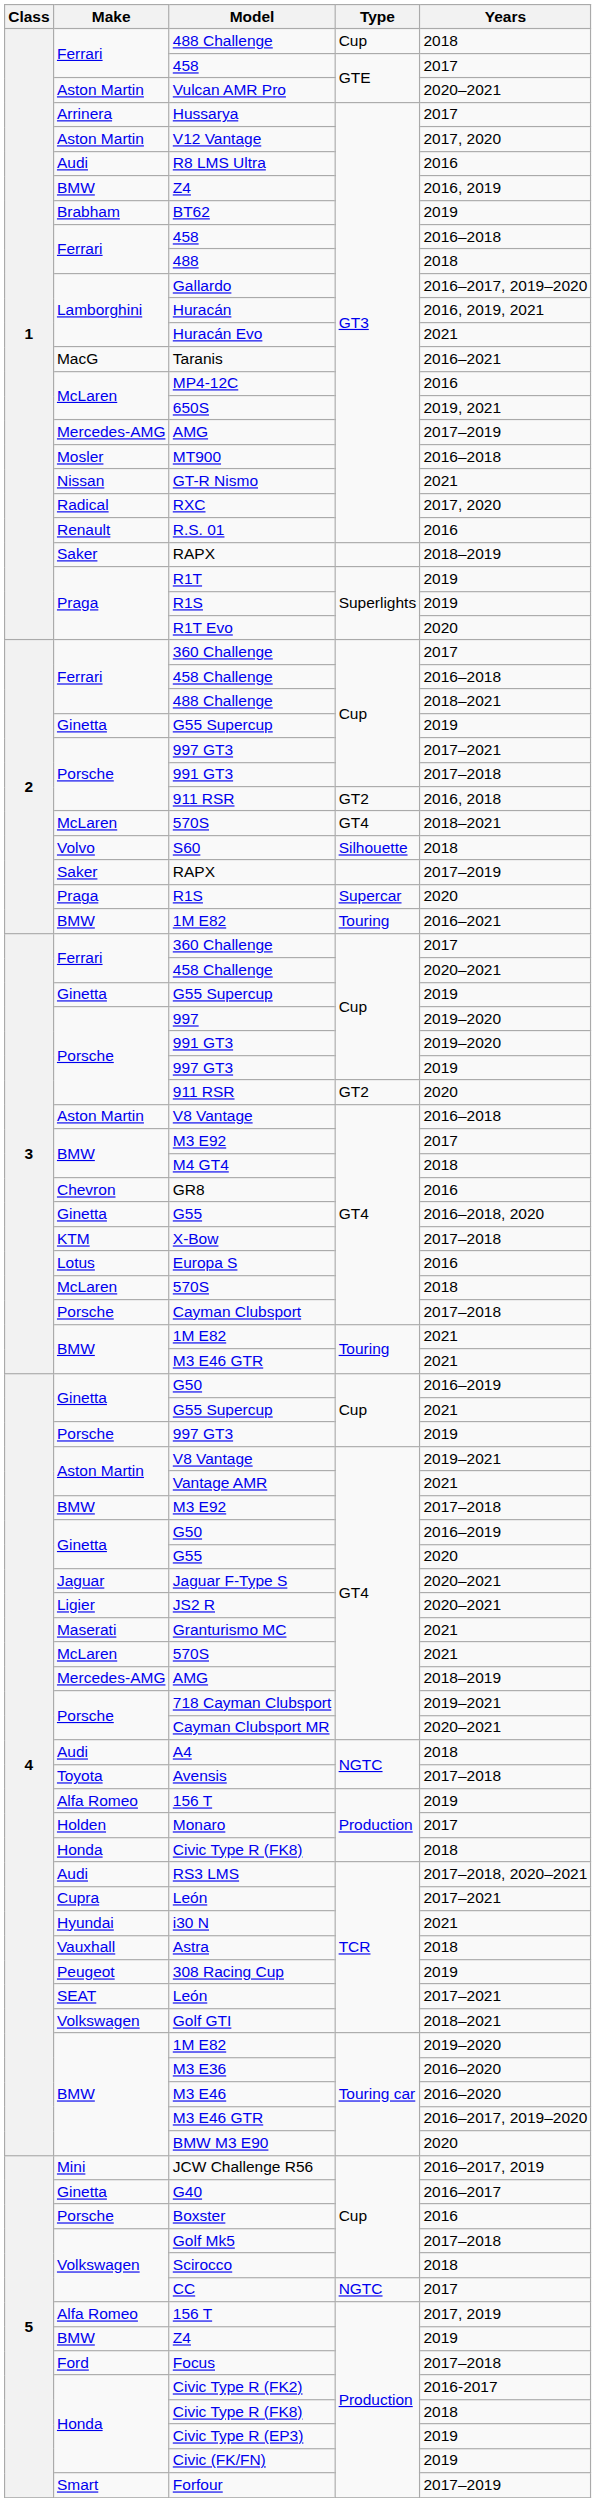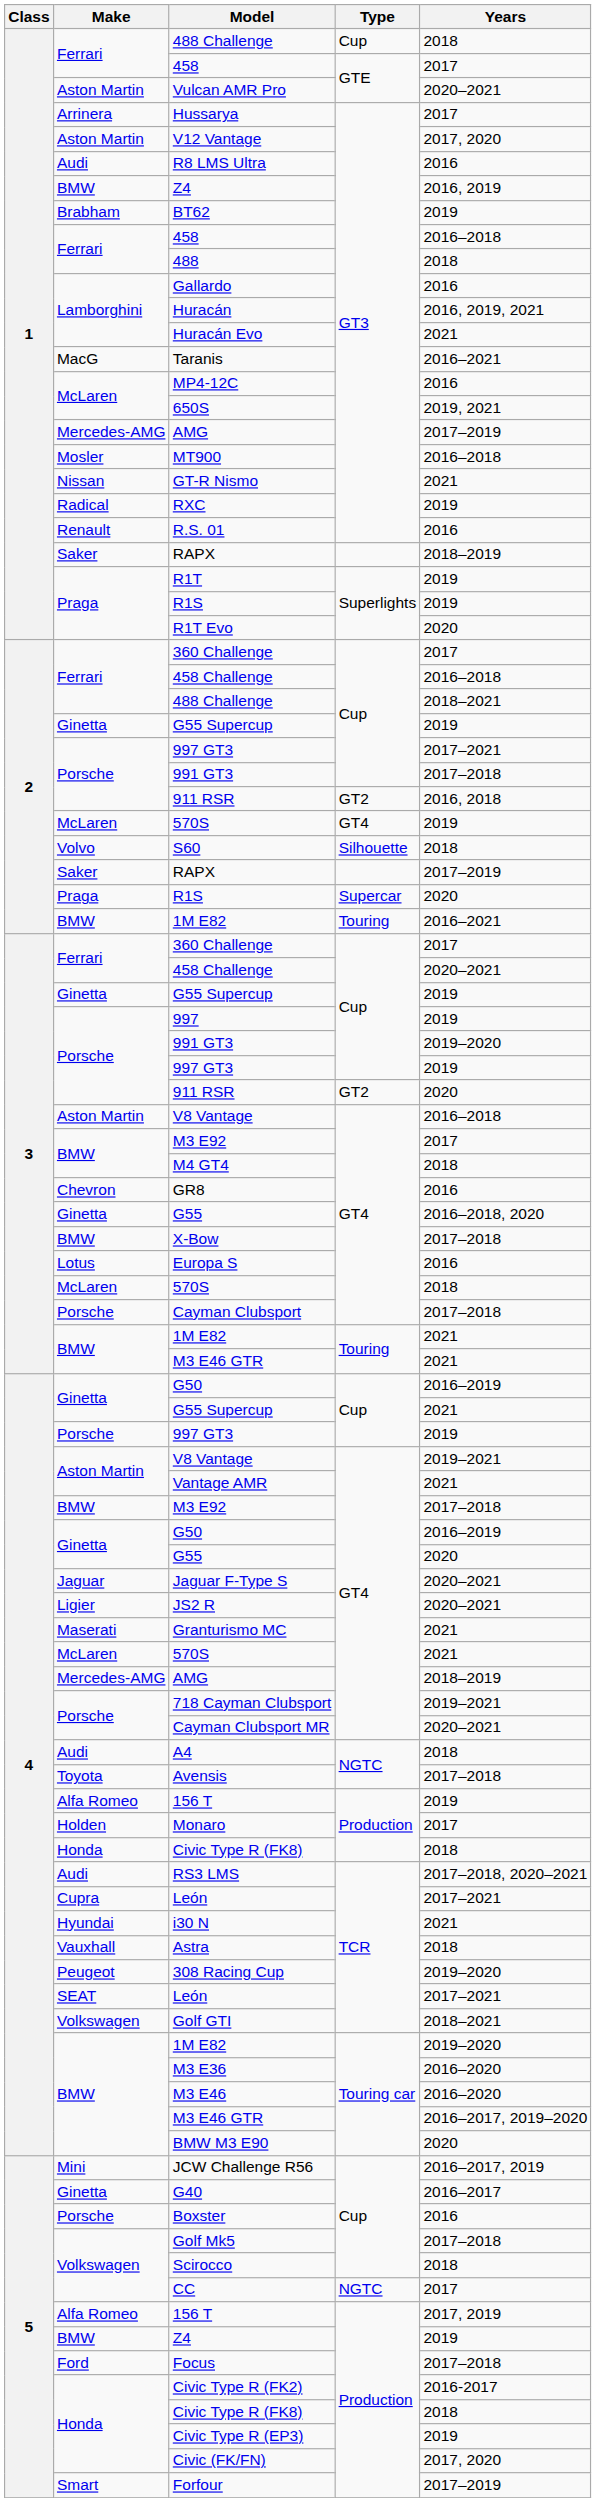 <table class="wikitable" style="font-size: 85%;">
 <tr>
 <th>Class</th>
 <th>Make</th>
 <th>Model</th>
 <th>Type</th>
 <th>Years</th>
 </tr>
 <tr>
 <th rowspan=25 align=center>1</th>
 <td rowspan=2> <a href='#'>Ferrari</a></td>
 <td><a href='#'>488 Challenge</a></td>
 <td>Cup</td>
 <td>2018</td>
 </tr>
 <tr>
 <td><a href='#'>458</a></td>
 <td rowspan=2>GTE</td>
 <td>2017</td>
 </tr>
 <tr>
 <td> <a href='#'>Aston Martin</a></td>
 <td><a href='#'>Vulcan AMR Pro</a></td>
 <td>2020–2021</td>
 </tr>
 <tr>
 <td> <a href='#'>Arrinera</a></td>
 <td><a href='#'>Hussarya</a></td>
 <td rowspan=18><a href='#'>GT3</a></td>
 <td>2017</td>
 </tr>
 <tr>
 <td> <a href='#'>Aston Martin</a></td>
 <td><a href='#'>V12 Vantage</a></td>
 <td>2017, 2020</td>
 </tr>
 <tr>
 <td> <a href='#'>Audi</a></td>
 <td><a href='#'>R8 LMS Ultra</a></td>
 <td>2016</td>
 </tr>
 <tr>
 <td> <a href='#'>BMW</a></td>
 <td><a href='#'>Z4</a></td>
 <td>2016, 2019</td>
 </tr>
 <tr>
 <td> <a href='#'>Brabham</a></td>
 <td><a href='#'>BT62</a></td>
 <td>2019</td>
 </tr>
 <tr>
 <td rowspan=2> <a href='#'>Ferrari</a></td>
 <td><a href='#'>458</a></td>
 <td>2016–2018</td>
 </tr>
 <tr>
 <td><a href='#'>488</a></td>
 <td>2018</td>
 </tr>
 <tr>
 <td rowspan=3> <a href='#'>Lamborghini</a></td>
 <td><a href='#'>Gallardo</a></td>
-<td>2016–2017, 2019–2020</td>
+<td>2016</td>
 </tr>
 <tr>
 <td><a href='#'>Huracán</a></td>
 <td>2016, 2019, 2021</td>
 </tr>
 <tr>
 <td><a href='#'>Huracán Evo</a></td>
 <td>2021</td>
 </tr>
 <tr>
 <td> MacG</td>
 <td>Taranis</td>
 <td>2016–2021</td>
 </tr>
 <tr>
 <td rowspan=2> <a href='#'>McLaren</a></td>
 <td><a href='#'>MP4-12C</a></td>
 <td>2016</td>
 </tr>
 <tr>
 <td><a href='#'>650S</a></td>
 <td>2019, 2021</td>
 </tr>
 <tr>
 <td> <a href='#'>Mercedes-AMG</a></td>
 <td><a href='#'>AMG</a></td>
 <td>2017–2019</td>
 </tr>
 <tr>
 <td> <a href='#'>Mosler</a></td>
 <td><a href='#'>MT900</a></td>
 <td>2016–2018</td>
 </tr>
 <tr>
 <td> <a href='#'>Nissan</a></td>
 <td><a href='#'>GT-R Nismo</a></td>
 <td>2021</td>
 </tr>
 <tr>
 <td> <a href='#'>Radical</a></td>
 <td><a href='#'>RXC</a></td>
-<td>2017, 2020</td>
+<td>2019</td>
 </tr>
 <tr>
 <td> <a href='#'>Renault</a></td>
 <td><a href='#'>R.S. 01</a></td>
 <td>2016</td>
 </tr>
 <tr>
 <td> <a href='#'>Saker</a></td>
 <td>RAPX</td>
 <td></td>
 <td>2018–2019</td>
 </tr>
 <tr>
 <td rowspan=3> <a href='#'>Praga</a></td>
 <td><a href='#'>R1T</a></td>
 <td rowspan=3>Superlights</td>
 <td>2019</td>
 </tr>
 <tr>
 <td><a href='#'>R1S</a></td>
 <td>2019</td>
 </tr>
 <tr>
 <td><a href='#'>R1T Evo</a></td>
 <td>2020</td>
 </tr>
 <tr>
 <th rowspan=12 align=center>2</th>
 <td rowspan=3> <a href='#'>Ferrari</a></td>
 <td><a href='#'>360 Challenge</a></td>
 <td rowspan=6>Cup</td>
 <td>2017</td>
 </tr>
 <tr>
 <td><a href='#'>458 Challenge</a></td>
 <td>2016–2018</td>
 </tr>
 <tr>
 <td><a href='#'>488 Challenge</a></td>
 <td>2018–2021</td>
 </tr>
 <tr>
 <td> <a href='#'>Ginetta</a></td>
 <td><a href='#'>G55 Supercup</a></td>
 <td>2019</td>
 </tr>
 <tr>
 <td rowspan=3> <a href='#'>Porsche</a></td>
 <td><a href='#'>997 GT3</a></td>
 <td>2017–2021</td>
 </tr>
 <tr>
 <td><a href='#'>991 GT3</a></td>
 <td>2017–2018</td>
 </tr>
 <tr>
 <td><a href='#'>911 RSR</a></td>
 <td>GT2</td>
 <td>2016, 2018</td>
 </tr>
 <tr>
 <td> <a href='#'>McLaren</a></td>
 <td><a href='#'>570S</a></td>
 <td>GT4</td>
-<td>2018–2021</td>
+<td>2019</td>
 </tr>
 <tr>
 <td> <a href='#'>Volvo</a></td>
 <td><a href='#'>S60</a></td>
 <td><a href='#'>Silhouette</a></td>
 <td>2018</td>
 </tr>
 <tr>
 <td> <a href='#'>Saker</a></td>
 <td>RAPX</td>
 <td></td>
 <td>2017–2019</td>
 </tr>
 <tr>
 <td> <a href='#'>Praga</a></td>
 <td><a href='#'>R1S</a></td>
 <td><a href='#'>Supercar</a></td>
 <td>2020</td>
 </tr>
 <tr>
 <td> <a href='#'>BMW</a></td>
 <td><a href='#'>1M E82</a></td>
 <td><a href='#'>Touring</a></td>
 <td>2016–2021</td>
 </tr>
 <tr>
 <th rowspan=18 align=center>3</th>
 <td rowspan=2> <a href='#'>Ferrari</a></td>
 <td><a href='#'>360 Challenge</a></td>
 <td rowspan=6>Cup</td>
 <td>2017</td>
 </tr>
 <tr>
 <td><a href='#'>458 Challenge</a></td>
 <td>2020–2021</td>
 </tr>
 <tr>
 <td> <a href='#'>Ginetta</a></td>
 <td><a href='#'>G55 Supercup</a></td>
 <td>2019</td>
 </tr>
 <tr>
 <td rowspan=4> <a href='#'>Porsche</a></td>
 <td><a href='#'>997</a></td>
-<td>2019–2020</td>
+<td>2019</td>
 </tr>
 <tr>
 <td><a href='#'>991 GT3</a></td>
 <td>2019–2020</td>
 </tr>
 <tr>
 <td><a href='#'>997 GT3</a></td>
 <td>2019</td>
 </tr>
 <tr>
 <td><a href='#'>911 RSR</a></td>
 <td>GT2</td>
 <td>2020</td>
 </tr>
 <tr>
 <td> <a href='#'>Aston Martin</a></td>
 <td><a href='#'>V8 Vantage</a></td>
 <td rowspan=9>GT4</td>
 <td>2016–2018</td>
 </tr>
 <tr>
 <td rowspan=2> <a href='#'>BMW</a></td>
 <td><a href='#'>M3 E92</a></td>
 <td>2017</td>
 </tr>
 <tr>
 <td><a href='#'>M4 GT4</a></td>
 <td>2018</td>
 </tr>
 <tr>
 <td> <a href='#'>Chevron</a></td>
 <td>GR8</td>
 <td>2016</td>
 </tr>
 <tr>
 <td> <a href='#'>Ginetta</a></td>
 <td><a href='#'>G55</a></td>
 <td>2016–2018, 2020</td>
 </tr>
 <tr>
-<td> <a href='#'>KTM</a></td>
+<td> <a href='#'>BMW</a></td>
 <td><a href='#'>X-Bow</a></td>
 <td>2017–2018</td>
 </tr>
 <tr>
 <td> <a href='#'>Lotus</a></td>
 <td><a href='#'>Europa S</a></td>
 <td>2016</td>
 </tr>
 <tr>
 <td> <a href='#'>McLaren</a></td>
 <td><a href='#'>570S</a></td>
 <td>2018</td>
 </tr>
 <tr>
 <td> <a href='#'>Porsche</a></td>
 <td><a href='#'>Cayman Clubsport</a></td>
 <td>2017–2018</td>
 </tr>
 <tr>
 <td rowspan=2> <a href='#'>BMW</a></td>
 <td><a href='#'>1M E82</a></td>
 <td rowspan=2><a href='#'>Touring</a></td>
 <td>2021</td>
 </tr>
 <tr>
 <td><a href='#'>M3 E46 GTR</a></td>
 <td>2021</td>
 </tr>
 <tr>
 <th rowspan=32 align=center>4</th>
 <td rowspan=2> <a href='#'>Ginetta</a></td>
 <td><a href='#'>G50</a></td>
 <td rowspan=3>Cup</td>
 <td>2016–2019</td>
 </tr>
 <tr>
 <td><a href='#'>G55 Supercup</a></td>
 <td>2021</td>
 </tr>
 <tr>
 <td> <a href='#'>Porsche</a></td>
 <td><a href='#'>997 GT3</a></td>
 <td>2019</td>
 </tr>
 <tr>
 <td rowspan=2> <a href='#'>Aston Martin</a></td>
 <td><a href='#'>V8 Vantage</a></td>
 <td rowspan=12>GT4</td>
 <td>2019–2021</td>
 </tr>
 <tr>
 <td><a href='#'>Vantage AMR</a></td>
 <td>2021</td>
 </tr>
 <tr>
 <td> <a href='#'>BMW</a></td>
 <td><a href='#'>M3 E92</a></td>
 <td>2017–2018</td>
 </tr>
 <tr>
 <td rowspan=2> <a href='#'>Ginetta</a></td>
 <td><a href='#'>G50</a></td>
 <td>2016–2019</td>
 </tr>
 <tr>
 <td><a href='#'>G55</a></td>
 <td>2020</td>
 </tr>
 <tr>
 <td> <a href='#'>Jaguar</a></td>
 <td><a href='#'>Jaguar F-Type S</a></td>
 <td>2020–2021</td>
 </tr>
 <tr>
 <td> <a href='#'>Ligier</a></td>
 <td><a href='#'>JS2 R</a></td>
 <td>2020–2021</td>
 </tr>
 <tr>
 <td> <a href='#'>Maserati</a></td>
 <td><a href='#'>Granturismo MC</a></td>
 <td>2021</td>
 </tr>
 <tr>
 <td> <a href='#'>McLaren</a></td>
 <td><a href='#'>570S</a></td>
 <td>2021</td>
 </tr>
 <tr>
 <td> <a href='#'>Mercedes-AMG</a></td>
 <td><a href='#'>AMG</a></td>
 <td>2018–2019</td>
 </tr>
 <tr>
 <td rowspan=2> <a href='#'>Porsche</a></td>
 <td><a href='#'>718 Cayman Clubsport</a></td>
 <td>2019–2021</td>
 </tr>
 <tr>
 <td><a href='#'>Cayman Clubsport MR</a></td>
 <td>2020–2021</td>
 </tr>
 <tr>
 <td> <a href='#'>Audi</a></td>
 <td><a href='#'>A4</a></td>
 <td rowspan=2><a href='#'>NGTC</a></td>
 <td>2018</td>
 </tr>
 <tr>
 <td> <a href='#'>Toyota</a></td>
 <td><a href='#'>Avensis</a></td>
 <td>2017–2018</td>
 </tr>
 <tr>
 <td> <a href='#'>Alfa Romeo</a></td>
 <td><a href='#'>156 T</a></td>
 <td rowspan=3><a href='#'>Production</a></td>
 <td>2019</td>
 </tr>
 <tr>
 <td> <a href='#'>Holden</a></td>
 <td><a href='#'>Monaro</a></td>
 <td>2017</td>
 </tr>
 <tr>
 <td> <a href='#'>Honda</a></td>
 <td><a href='#'>Civic Type R (FK8)</a></td>
 <td>2018</td>
 </tr>
 <tr>
 <td> <a href='#'>Audi</a></td>
 <td><a href='#'>RS3 LMS</a></td>
 <td rowspan=7><a href='#'>TCR</a></td>
 <td>2017–2018, 2020–2021</td>
 </tr>
 <tr>
 <td> <a href='#'>Cupra</a></td>
 <td><a href='#'>León</a></td>
 <td>2017–2021</td>
 </tr>
 <tr>
 <td> <a href='#'>Hyundai</a></td>
 <td><a href='#'>i30 N</a></td>
 <td>2021</td>
 </tr>
 <tr>
 <td> <a href='#'>Vauxhall</a></td>
 <td><a href='#'>Astra</a></td>
 <td>2018</td>
 </tr>
 <tr>
 <td> <a href='#'>Peugeot</a></td>
 <td><a href='#'>308 Racing Cup</a></td>
-<td>2019</td>
+<td>2019–2020</td>
 </tr>
 <tr>
 <td> <a href='#'>SEAT</a></td>
 <td><a href='#'>León</a></td>
 <td>2017–2021</td>
 </tr>
 <tr>
 <td> <a href='#'>Volkswagen</a></td>
 <td><a href='#'>Golf GTI</a></td>
 <td>2018–2021</td>
 </tr>
 <tr>
 <td rowspan=5> <a href='#'>BMW</a></td>
 <td><a href='#'>1M E82</a></td>
 <td rowspan=5><a href='#'>Touring car</a></td>
 <td>2019–2020</td>
 </tr>
 <tr>
 <td><a href='#'>M3 E36</a></td>
 <td>2016–2020</td>
 </tr>
 <tr>
 <td><a href='#'>M3 E46</a></td>
 <td>2016–2020</td>
 </tr>
 <tr>
 <td><a href='#'>M3 E46 GTR</a></td>
 <td>2016–2017, 2019–2020</td>
 </tr>
 <tr>
 <td><a href='#'>BMW M3 E90</a></td>
 <td>2020</td>
 </tr>
 <tr>
 <th rowspan=14 align=center>5</th>
 <td> <a href='#'>Mini</a></td>
 <td>JCW Challenge R56</td>
 <td rowspan=5>Cup</td>
 <td>2016–2017, 2019</td>
 </tr>
 <tr>
 <td> <a href='#'>Ginetta</a></td>
 <td><a href='#'>G40</a></td>
 <td>2016–2017</td>
 </tr>
 <tr>
 <td> <a href='#'>Porsche</a></td>
 <td><a href='#'>Boxster</a></td>
 <td>2016</td>
 </tr>
 <tr>
 <td rowspan=3> <a href='#'>Volkswagen</a></td>
 <td><a href='#'>Golf Mk5</a></td>
 <td>2017–2018</td>
 </tr>
 <tr>
 <td><a href='#'>Scirocco</a></td>
 <td>2018</td>
 </tr>
 <tr>
 <td><a href='#'>CC</a></td>
 <td><a href='#'>NGTC</a></td>
 <td>2017</td>
 </tr>
 <tr>
 <td> <a href='#'>Alfa Romeo</a></td>
 <td><a href='#'>156 T</a></td>
 <td rowspan=8><a href='#'>Production</a></td>
 <td>2017, 2019</td>
 </tr>
 <tr>
 <td> <a href='#'>BMW</a></td>
 <td><a href='#'>Z4</a></td>
 <td>2019</td>
 </tr>
 <tr>
 <td> <a href='#'>Ford</a></td>
 <td><a href='#'>Focus</a></td>
 <td>2017–2018</td>
 </tr>
 <tr>
 <td rowspan=4> <a href='#'>Honda</a></td>
 <td><a href='#'>Civic Type R (FK2)</a></td>
 <td>2016-2017</td>
 </tr>
 <tr>
 <td><a href='#'>Civic Type R (FK8)</a></td>
 <td>2018</td>
 </tr>
 <tr>
 <td><a href='#'>Civic Type R (EP3)</a></td>
 <td>2019</td>
 </tr>
 <tr>
 <td><a href='#'>Civic (FK/FN)</a></td>
-<td>2019</td>
+<td>2017, 2020</td>
 </tr>
 <tr>
 <td> <a href='#'>Smart</a></td>
 <td><a href='#'>Forfour</a></td>
 <td>2017–2019</td>
 </tr>
 </table>
